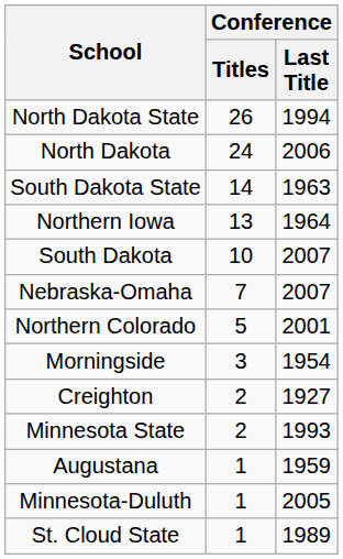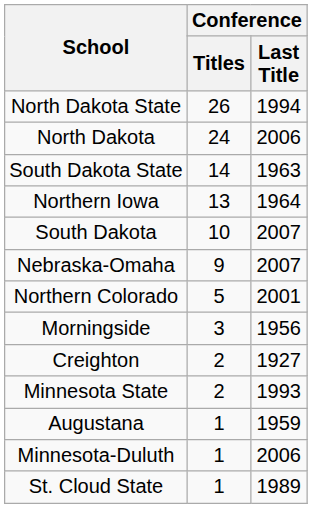 <table class="wikitable" style="text-align:center">
 <tr>
 <th rowspan=2>School</th>
 <th colspan=2>Conference</th>
 </tr>
 <tr>
 <th>Titles</th>
 <th>Last<br>Title</th>
 </tr>
 <tr>
 <td>North Dakota State</td>
 <td>26</td>
 <td>1994</td>
 </tr>
 <tr>
 <td>North Dakota</td>
 <td>24</td>
 <td>2006</td>
 </tr>
 <tr>
 <td>South Dakota State</td>
 <td>14</td>
 <td>1963</td>
 </tr>
 <tr>
 <td>Northern Iowa</td>
 <td>13</td>
 <td>1964</td>
 </tr>
 <tr>
 <td>South Dakota</td>
 <td>10</td>
 <td>2007</td>
 </tr>
 <tr>
 <td>Nebraska-Omaha</td>
-<td>7</td>
+<td>9</td>
 <td>2007</td>
 </tr>
 <tr>
 <td>Northern Colorado</td>
 <td>5</td>
 <td>2001</td>
 </tr>
 <tr>
 <td>Morningside</td>
 <td>3</td>
-<td>1954</td>
+<td>1956</td>
 </tr>
 <tr>
 <td>Creighton</td>
 <td>2</td>
 <td>1927</td>
 </tr>
 <tr>
 <td>Minnesota State</td>
 <td>2</td>
 <td>1993</td>
 </tr>
 <tr>
 <td>Augustana</td>
 <td>1</td>
 <td>1959</td>
 </tr>
 <tr>
 <td>Minnesota-Duluth</td>
 <td>1</td>
-<td>2005</td>
+<td>2006</td>
 </tr>
 <tr>
 <td>St. Cloud State</td>
 <td>1</td>
 <td>1989</td>
 </tr>
 </table>
